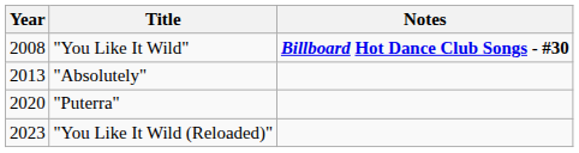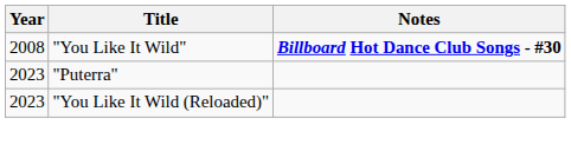 <table class="wikitable">
 <tr>
 <th>Year</th>
 <th>Title</th>
 <th>Notes</th>
 </tr>
 <tr>
 <td>2008</td>
 <td>"You Like It Wild"</td>
 <td><strong><em><a href='#'>Billboard</a></em> <a href='#'>Hot Dance Club Songs</a> - #30</strong></td>
 </tr>
 <tr>
-<td>2013</td>
-<td>"Absolutely"</td>
-<td></td>
-</tr>
-<tr>
-<td>2020</td>
+<td>2023</td>
 <td>"Puterra"</td>
 </tr>
 <tr>
 <td>2023</td>
 <td>"You Like It Wild (Reloaded)"</td>
 <td></td>
 </tr>
 </table>
